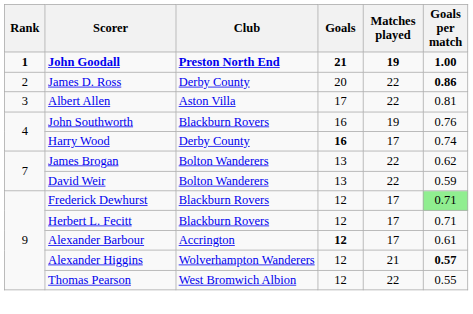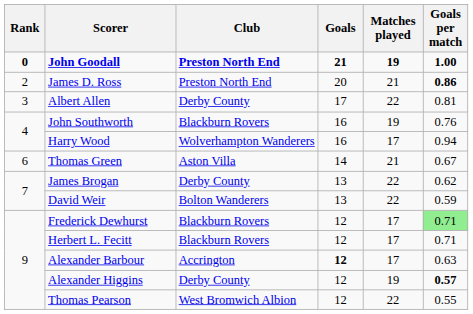 <table class="wikitable">
 <tr>
 <th width=45>Rank</th>
 <th width=160>Scorer</th>
 <th width=175>Club</th>
 <th width=50>Goals</th>
 <th width=70>Matches played</th>
 <th width=50>Goals per match</th>
 </tr>
 <tr>
-<td align=center><strong>1</strong></td>
+<td align=center><strong>0</strong></td>
 <td> <strong> <a href='#'>John Goodall</a> </strong></td>
 <td><strong> <a href='#'>Preston North End</a> </strong></td>
 <td align=center><strong>21</strong></td>
 <td align=center><strong>19</strong></td>
 <td align=center><strong>1.00</strong></td>
 </tr>
 <tr>
 <td align=center>2</td>
 <td> <a href='#'>James D. Ross</a></td>
-<td><a href='#'>Derby County</a></td>
+<td><a href='#'>Preston North End</a></td>
 <td align=center>20</td>
-<td align=center>22</td>
+<td align=center>21</td>
 <td align=center><strong>0.86</strong></td>
 </tr>
 <tr>
 <td align=center>3</td>
 <td> <a href='#'>Albert Allen</a></td>
-<td><a href='#'>Aston Villa</a></td>
+<td><a href='#'>Derby County</a></td>
 <td align=center>17</td>
 <td align=center>22</td>
 <td align=center>0.81</td>
 </tr>
 <tr>
 <td rowspan=2 align=center>4</td>
 <td> <a href='#'>John Southworth</a></td>
 <td><a href='#'>Blackburn Rovers</a></td>
 <td align=center>16</td>
 <td align=center>19</td>
 <td align=center>0.76</td>
 </tr>
 <tr>
 <td> <a href='#'>Harry Wood</a></td>
-<td><a href='#'>Derby County</a></td>
-<td align=center><strong>16</strong></td>
+<td><a href='#'>Wolverhampton Wanderers</a></td>
+<td align=center>16</td>
 <td align=center>17</td>
-<td align=center>0.74</td>
+<td align=center>0.94</td>
+</tr>
+<tr>
+<td align=center>6</td>
+<td> <a href='#'>Thomas Green</a></td>
+<td><a href='#'>Aston Villa</a></td>
+<td align=center>14</td>
+<td align=center>21</td>
+<td align=center>0.67</td>
 </tr>
 <tr>
 <td rowspan=2 align=center>7</td>
 <td> <a href='#'>James Brogan</a></td>
-<td><a href='#'>Bolton Wanderers</a></td>
+<td><a href='#'>Derby County</a></td>
 <td align=center>13</td>
 <td align=center>22</td>
 <td align=center>0.62</td>
 </tr>
 <tr>
 <td> <a href='#'>David Weir</a></td>
 <td><a href='#'>Bolton Wanderers</a></td>
 <td align=center>13</td>
 <td align=center>22</td>
 <td align=center>0.59</td>
 </tr>
 <tr>
 <td rowspan=5 align=center>9</td>
 <td> <a href='#'>Frederick Dewhurst</a></td>
 <td><a href='#'>Blackburn Rovers</a></td>
 <td align=center>12</td>
 <td align=center>17</td>
 <td align=center style="background: lightgreen;">0.71</td>
 </tr>
 <tr>
 <td> <a href='#'>Herbert L. Fecitt</a></td>
 <td><a href='#'>Blackburn Rovers</a></td>
 <td align=center>12</td>
 <td align=center>17</td>
 <td align=center>0.71</td>
 </tr>
 <tr>
 <td> <a href='#'>Alexander Barbour</a></td>
 <td><a href='#'>Accrington</a></td>
 <td align=center><strong>12</strong></td>
 <td align=center>17</td>
-<td align=center>0.61</td>
+<td align=center>0.63</td>
 </tr>
 <tr>
 <td> <a href='#'>Alexander Higgins</a></td>
-<td><a href='#'>Wolverhampton Wanderers</a></td>
+<td><a href='#'>Derby County</a></td>
 <td align=center>12</td>
-<td align=center>21</td>
+<td align=center>19</td>
 <td align=center><strong>0.57</strong></td>
 </tr>
 <tr>
 <td> <a href='#'>Thomas Pearson</a></td>
 <td><a href='#'>West Bromwich Albion</a></td>
 <td align=center>12</td>
 <td align=center>22</td>
 <td align=center>0.55</td>
 </tr>
 </table>
